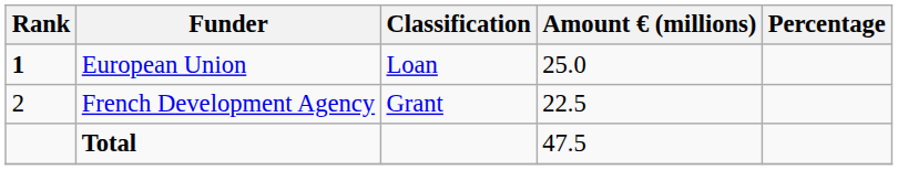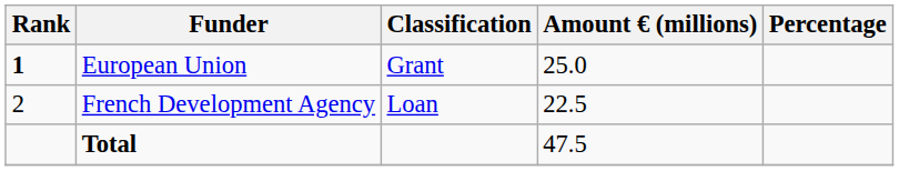 <table class="wikitable sortable" style="margin: 0.5em auto">
 <tr>
 <th>Rank</th>
 <th>Funder</th>
 <th>Classification</th>
 <th>Amount € (millions)</th>
 <th>Percentage</th>
 </tr>
 <tr>
 <td><strong>1</strong></td>
 <td><a href='#'>European Union</a></td>
-<td><a href='#'>Loan</a></td>
+<td><a href='#'>Grant</a></td>
 <td>25.0</td>
 <td></td>
 </tr>
 <tr>
 <td>2</td>
 <td><a href='#'>French Development Agency</a></td>
-<td><a href='#'>Grant</a></td>
+<td><a href='#'>Loan</a></td>
 <td>22.5</td>
 <td></td>
 </tr>
 <tr>
 <td></td>
 <td><strong>Total</strong></td>
 <td></td>
 <td>47.5</td>
 <td></td>
 </tr>
 <tr>
 </tr>
 </table>
